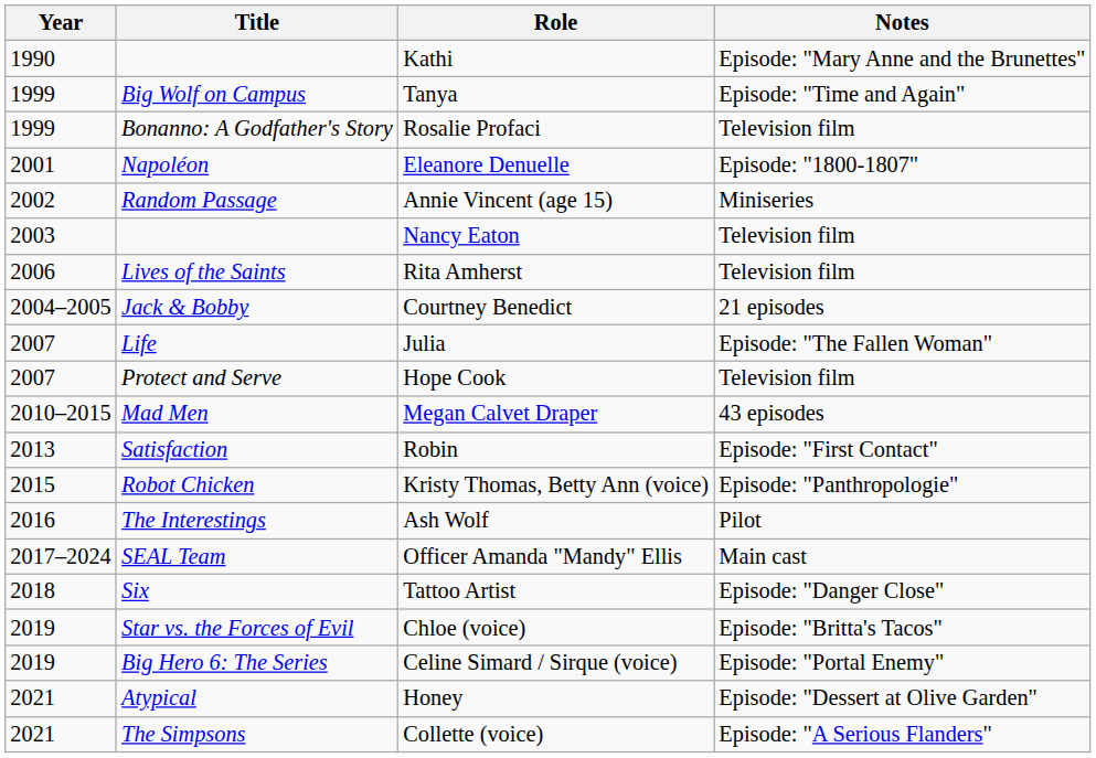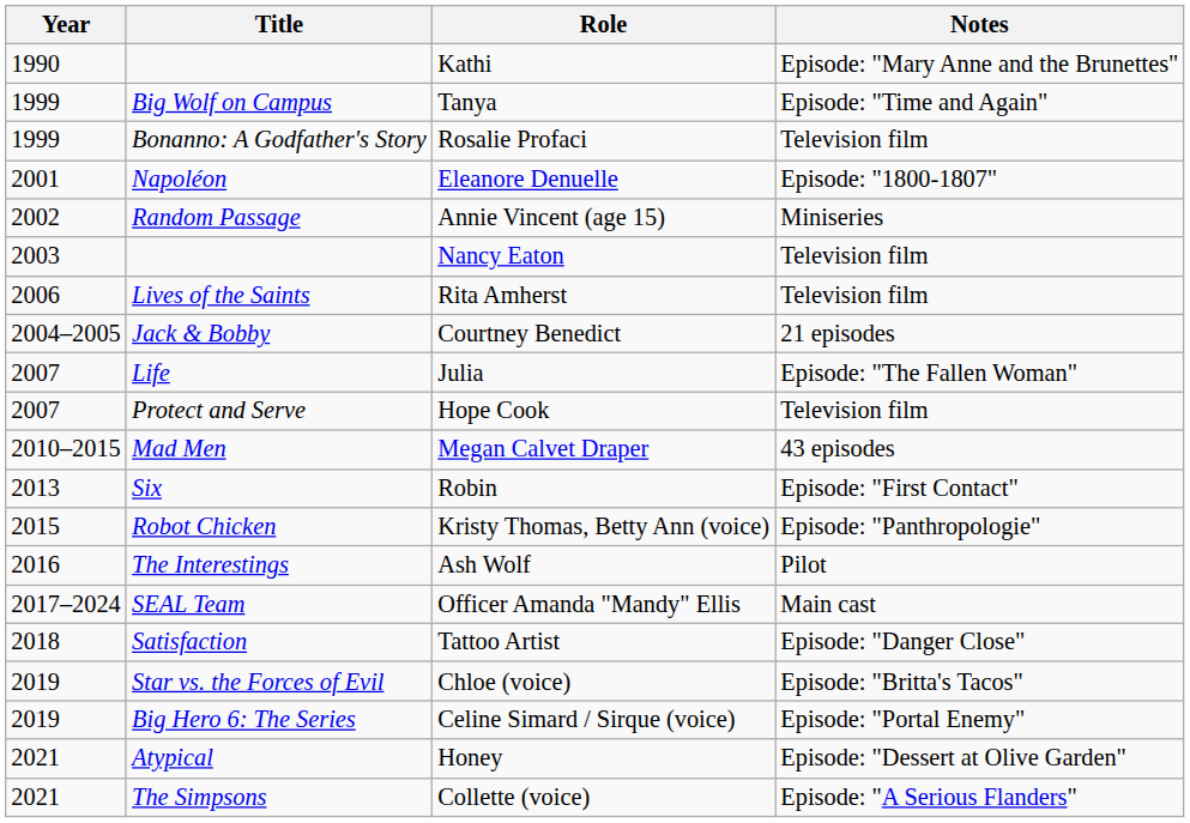 <table class="wikitable sortable">
 <tr>
 <th>Year</th>
 <th>Title</th>
 <th>Role</th>
 <th class="unsortable">Notes</th>
 </tr>
 <tr>
 <td>1990</td>
 <td><em></em></td>
 <td>Kathi</td>
 <td>Episode: "Mary Anne and the Brunettes"</td>
 </tr>
 <tr>
 <td>1999</td>
 <td><em><a href='#'>Big Wolf on Campus</a></em></td>
 <td>Tanya</td>
 <td>Episode: "Time and Again"</td>
 </tr>
 <tr>
 <td>1999</td>
 <td><em>Bonanno: A Godfather's Story</em></td>
 <td>Rosalie Profaci</td>
 <td>Television film</td>
 </tr>
 <tr>
 <td>2001</td>
 <td><em><a href='#'>Napoléon</a></em></td>
 <td><a href='#'>Eleanore Denuelle</a></td>
 <td>Episode: "1800-1807"</td>
 </tr>
 <tr>
 <td>2002</td>
 <td><em><a href='#'>Random Passage</a></em></td>
 <td>Annie Vincent (age 15)</td>
 <td>Miniseries</td>
 </tr>
 <tr>
 <td>2003</td>
 <td><em></em></td>
 <td><a href='#'>Nancy Eaton</a></td>
 <td>Television film</td>
 </tr>
 <tr>
 <td>2006</td>
 <td><em><a href='#'>Lives of the Saints</a></em></td>
 <td>Rita Amherst</td>
 <td>Television film</td>
 </tr>
 <tr>
 <td>2004–2005</td>
 <td><em><a href='#'>Jack & Bobby</a></em></td>
 <td>Courtney Benedict</td>
 <td>21 episodes</td>
 </tr>
 <tr>
 <td>2007</td>
 <td><em><a href='#'>Life</a></em></td>
 <td>Julia</td>
 <td>Episode: "The Fallen Woman"</td>
 </tr>
 <tr>
 <td>2007</td>
 <td><em>Protect and Serve</em></td>
 <td>Hope Cook</td>
 <td>Television film</td>
 </tr>
 <tr>
 <td>2010–2015</td>
 <td><em><a href='#'>Mad Men</a></em></td>
 <td><a href='#'>Megan Calvet Draper</a></td>
 <td>43 episodes</td>
 </tr>
 <tr>
 <td>2013</td>
-<td><em><a href='#'>Satisfaction</a></em></td>
+<td><em><a href='#'>Six</a></em></td>
 <td>Robin</td>
 <td>Episode: "First Contact"</td>
 </tr>
 <tr>
 <td>2015</td>
 <td><em><a href='#'>Robot Chicken</a></em></td>
 <td>Kristy Thomas, Betty Ann (voice)</td>
 <td>Episode: "Panthropologie"</td>
 </tr>
 <tr>
 <td>2016</td>
 <td data-sort-value="Interestings, The"><em><a href='#'>The Interestings</a></em></td>
 <td>Ash Wolf</td>
 <td>Pilot</td>
 </tr>
 <tr>
 <td>2017–2024</td>
 <td><em><a href='#'>SEAL Team</a></em></td>
 <td>Officer Amanda "Mandy" Ellis</td>
 <td>Main cast</td>
 </tr>
 <tr>
 <td>2018</td>
-<td><em><a href='#'>Six</a></em></td>
+<td><em><a href='#'>Satisfaction</a></em></td>
 <td>Tattoo Artist</td>
 <td>Episode: "Danger Close"</td>
 </tr>
 <tr>
 <td>2019</td>
 <td><em><a href='#'>Star vs. the Forces of Evil</a></em></td>
 <td>Chloe (voice)</td>
 <td>Episode: "Britta's Tacos"</td>
 </tr>
 <tr>
 <td>2019</td>
 <td><em><a href='#'>Big Hero 6: The Series</a></em></td>
 <td>Celine Simard / Sirque (voice)</td>
 <td>Episode: "Portal Enemy"</td>
 </tr>
 <tr>
 <td>2021</td>
 <td><em><a href='#'>Atypical</a></em></td>
 <td>Honey</td>
 <td>Episode: "Dessert at Olive Garden"</td>
 </tr>
 <tr>
 <td>2021</td>
 <td data-sort-value="Simpsons, The"><em><a href='#'>The Simpsons</a></em></td>
 <td>Collette (voice)</td>
 <td>Episode: "<a href='#'>A Serious Flanders</a>"</td>
 </tr>
 </table>
